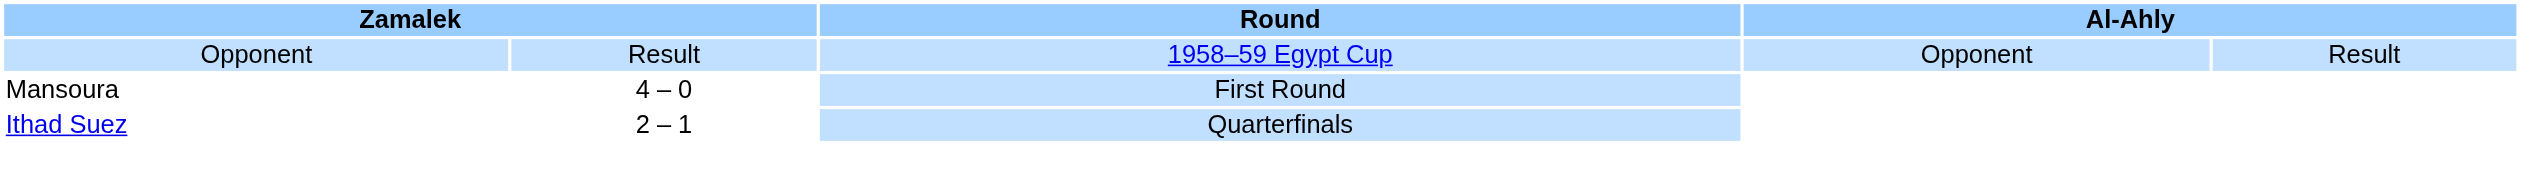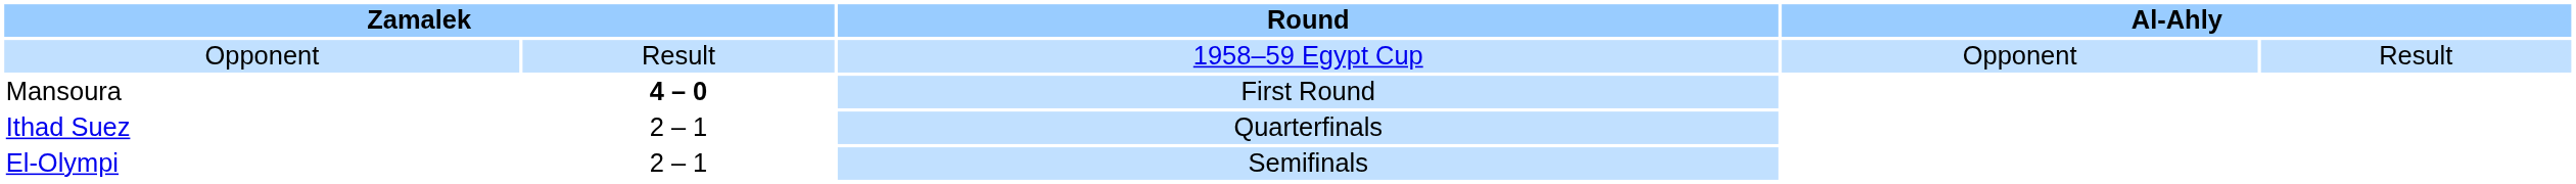 <table style="width:100%; text-align:center;">
 <tr style="vertical-align:top; background:#9cf;">
 <th colspan=2 style="width:1*">Zamalek</th>
 <th><strong>Round</strong></th>
 <th colspan=2 style="width:1*">Al-Ahly</th>
 </tr>
 <tr style="vertical-align:top; background:#c1e0ff;">
 <td>Opponent</td>
 <td>Result</td>
 <td><a href='#'>1958–59 Egypt Cup</a></td>
 <td>Opponent</td>
 <td>Result</td>
 </tr>
 <tr>
 <td align=left>Mansoura</td>
-<td>4 – 0</td>
+<td><strong>4 – 0</strong></td>
 <td style="background:#c1e0ff;">First Round</td>
 <td align=left></td>
 <td></td>
 </tr>
 <tr>
 <td align=left><a href='#'>Ithad Suez</a></td>
 <td>2 – 1</td>
 <td style="background:#c1e0ff;">Quarterfinals</td>
 <td align=left></td>
 <td></td>
 </tr>
+<tr>
+<td align=left><a href='#'>El-Olympi</a></td>
+<td>2 – 1</td>
+<td style="background:#c1e0ff;">Semifinals</td>
+<td align=left></td>
+<td></td>
+</tr>
 </table>
